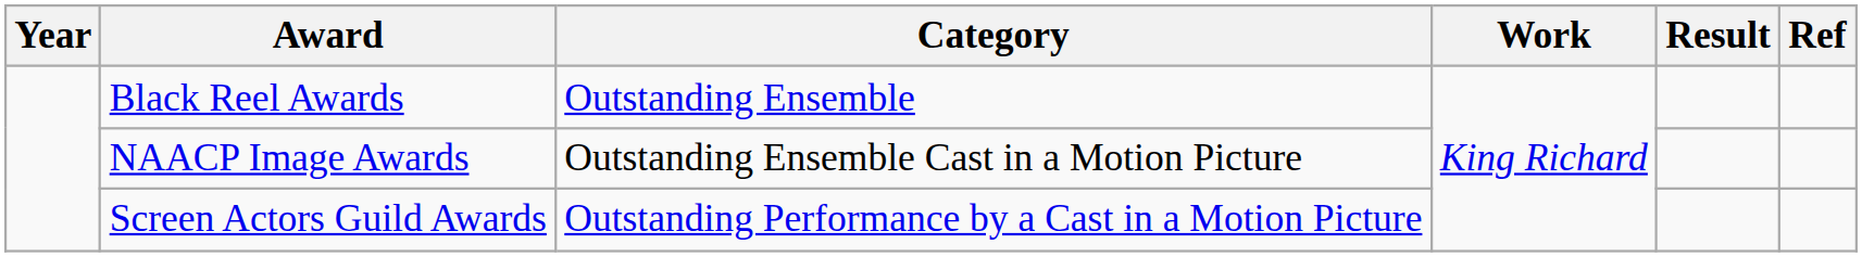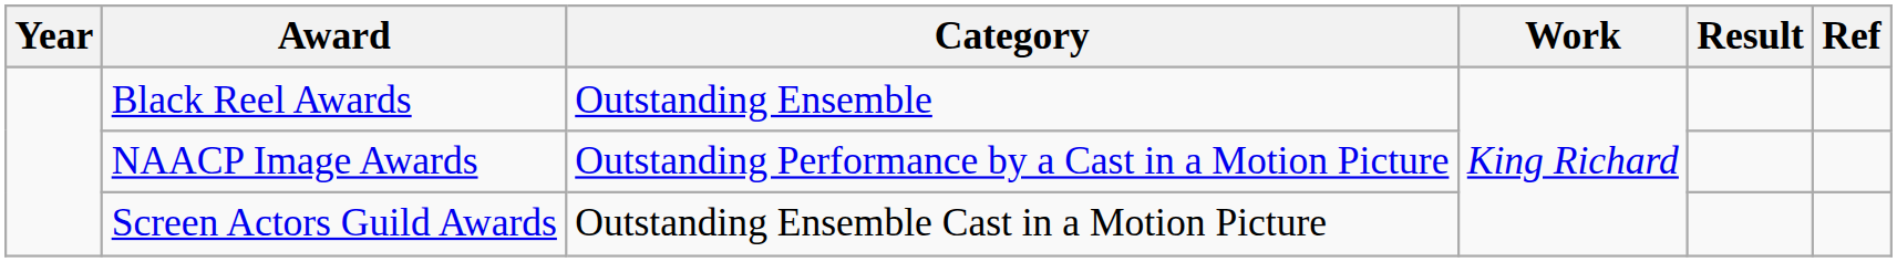 <table class="wikitable plainrowheaders">
 <tr>
 <th>Year</th>
 <th>Award</th>
 <th>Category</th>
 <th>Work</th>
 <th>Result</th>
 <th>Ref</th>
 </tr>
 <tr>
 <td rowspan="3"></td>
 <td><a href='#'>Black Reel Awards</a></td>
 <td><a href='#'>Outstanding Ensemble</a></td>
 <td rowspan="3"><em><a href='#'>King Richard</a></em></td>
 <td></td>
 <td style="text-align:center;"></td>
 </tr>
 <tr>
 <td><a href='#'>NAACP Image Awards</a></td>
-<td>Outstanding Ensemble Cast in a Motion Picture</td>
+<td><a href='#'>Outstanding Performance by a Cast in a Motion Picture</a></td>
 <td></td>
 <td style="text-align: center;"></td>
 </tr>
 <tr>
 <td><a href='#'>Screen Actors Guild Awards</a></td>
-<td><a href='#'>Outstanding Performance by a Cast in a Motion Picture</a></td>
+<td>Outstanding Ensemble Cast in a Motion Picture</td>
 <td></td>
 <td style="text-align: center;"></td>
 </tr>
 </table>
